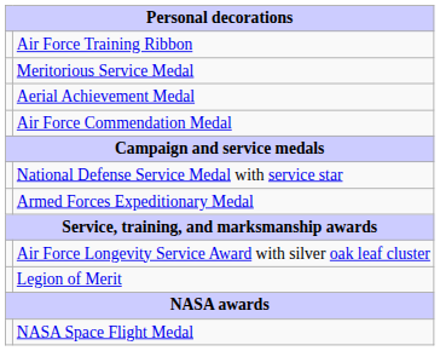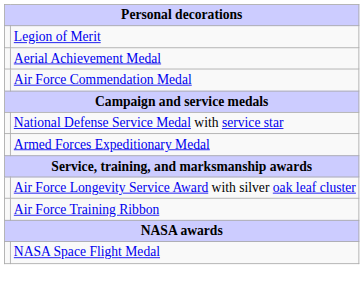 <table class="wikitable">
 <tr style="background:#ccf; text-align:center;">
 <td colspan=2><strong>Personal decorations</strong></td>
 </tr>
 <tr>
 <td></td>
-<td><a href='#'>Air Force Training Ribbon</a></td>
-</tr>
-<tr>
-<td></td>
-<td><a href='#'>Meritorious Service Medal</a></td>
+<td><a href='#'>Legion of Merit</a></td>
 </tr>
 <tr>
 <td></td>
 <td><a href='#'>Aerial Achievement Medal</a></td>
 </tr>
 <tr>
 <td></td>
 <td><a href='#'>Air Force Commendation Medal</a></td>
 </tr>
 <tr style="background:#ccf; text-align:center;">
 <td colspan=2><strong>Campaign and service medals</strong></td>
 </tr>
 <tr>
 <td></td>
 <td><a href='#'>National Defense Service Medal</a> with <a href='#'>service star</a></td>
 </tr>
 <tr>
 <td></td>
 <td><a href='#'>Armed Forces Expeditionary Medal</a></td>
 </tr>
 <tr style="background:#ccf; text-align:center;">
 <td colspan=2><strong>Service, training, and marksmanship awards</strong></td>
 </tr>
 <tr>
 <td></td>
 <td><a href='#'>Air Force Longevity Service Award</a> with silver <a href='#'>oak leaf cluster</a></td>
 </tr>
 <tr>
 <td></td>
-<td><a href='#'>Legion of Merit</a></td>
+<td><a href='#'>Air Force Training Ribbon</a></td>
 </tr>
 <tr style="background:#ccf; text-align:center;">
 <td colspan=2><strong>NASA awards</strong></td>
 </tr>
 <tr>
 <td></td>
 <td><a href='#'>NASA Space Flight Medal</a></td>
 </tr>
 </table>
